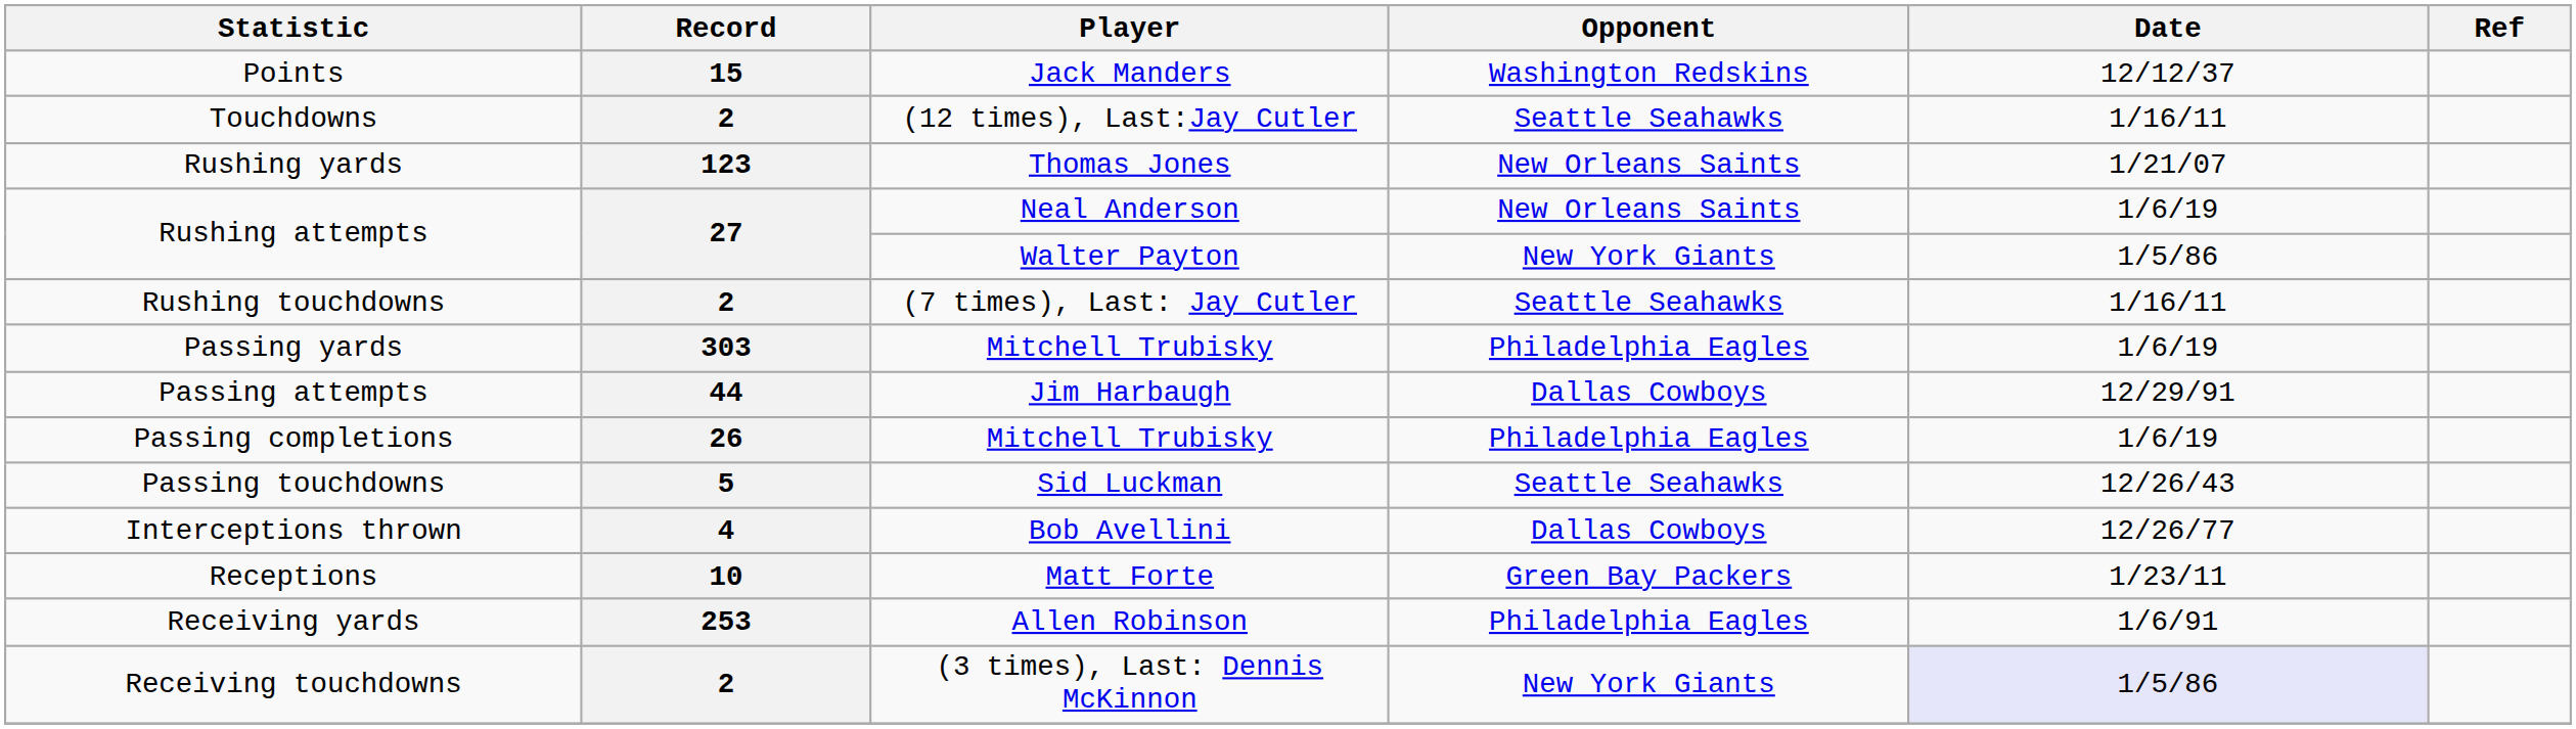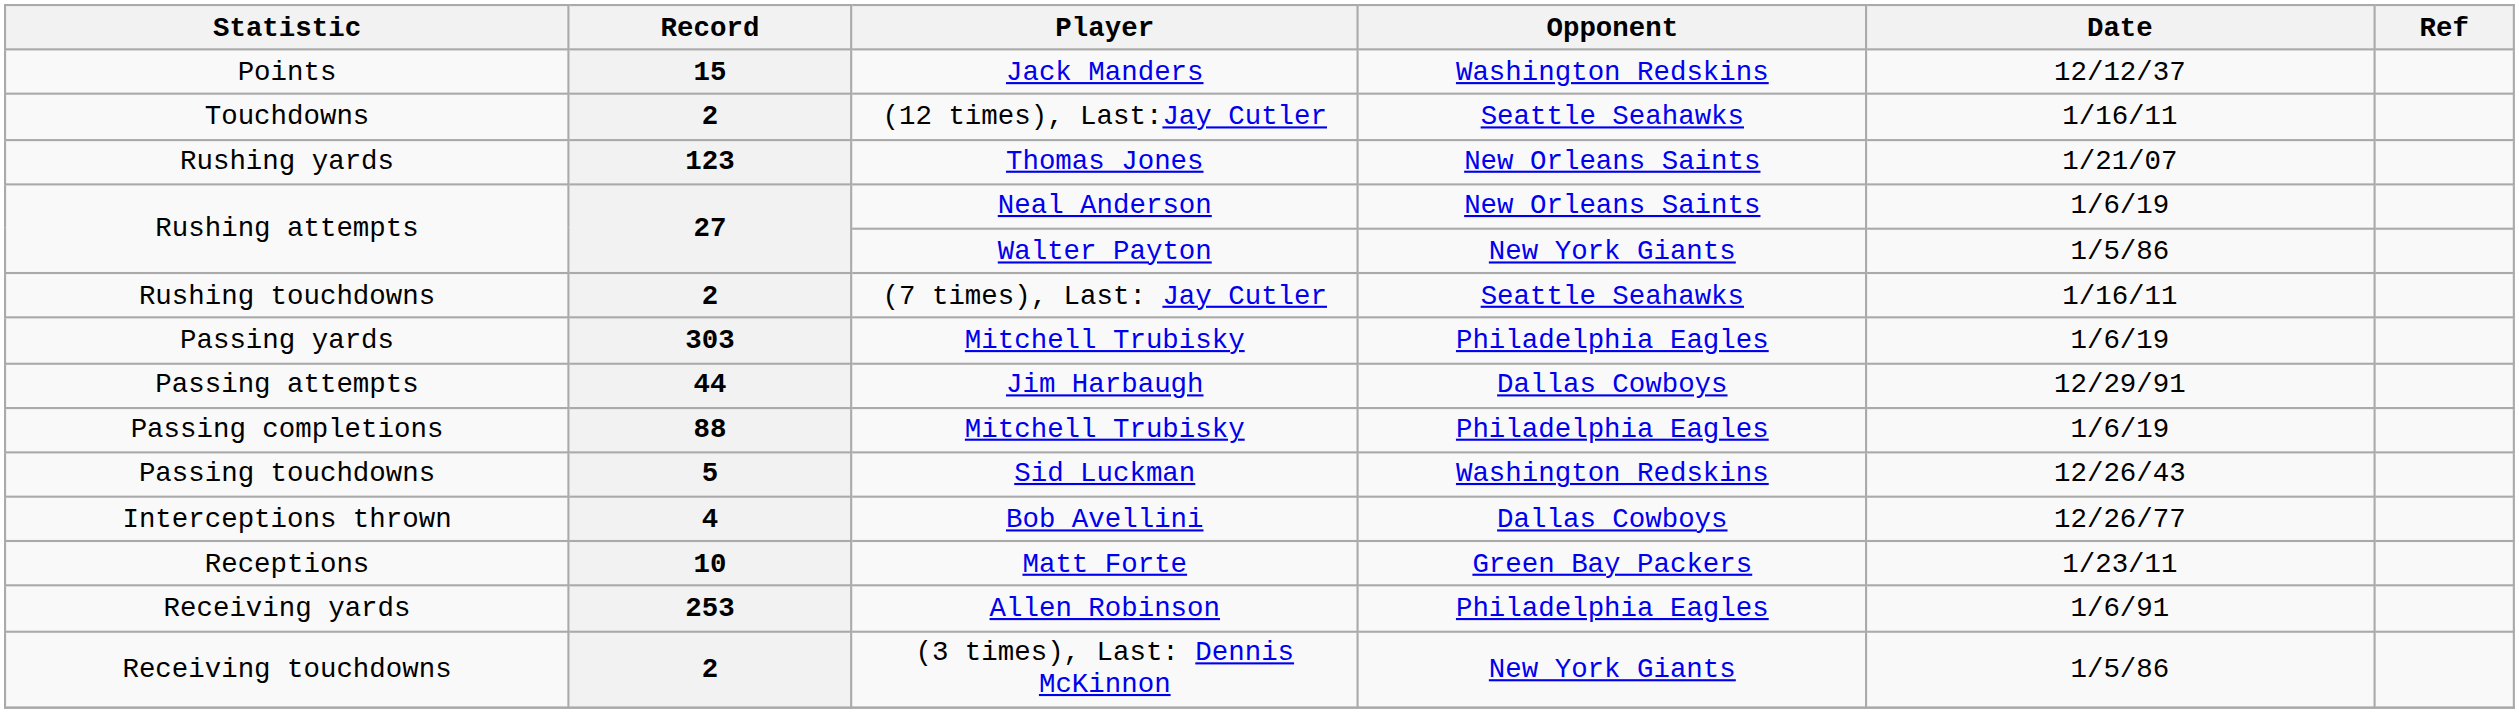 <table class="sortable wikitable" style="text-align:center" width="60%">
 <tr>
 <th scope="col" width=20%>Statistic</th>
 <th scope="col" width=10% class="unsortable">Record</th>
 <th scope="col" width=18%>Player</th>
 <th scope="col" width=18%>Opponent</th>
 <th scope="col" width=18%>Date</th>
 <th scope="col" width=5% class="unsortable">Ref</th>
 </tr>
 <tr>
 <td>Points</td>
 <th>15</th>
 <td><a href='#'>Jack Manders</a></td>
 <td><a href='#'>Washington Redskins</a></td>
 <td>12/12/37</td>
 <td></td>
 </tr>
 <tr>
 <td>Touchdowns</td>
 <th>2</th>
 <td>(12 times), Last:<a href='#'>Jay Cutler</a></td>
 <td><a href='#'>Seattle Seahawks</a></td>
 <td>1/16/11</td>
 <td></td>
 </tr>
 <tr>
 <td>Rushing yards</td>
 <th>123</th>
 <td><a href='#'>Thomas Jones</a></td>
 <td><a href='#'>New Orleans Saints</a></td>
 <td>1/21/07</td>
 <td></td>
 </tr>
 <tr>
 <td rowSpan="2">Rushing attempts</td>
 <th rowSpan="2">27</th>
 <td><a href='#'>Neal Anderson</a></td>
 <td><a href='#'>New Orleans Saints</a></td>
 <td>1/6/19</td>
 <td></td>
 </tr>
 <tr>
 <td><a href='#'>Walter Payton</a></td>
 <td><a href='#'>New York Giants</a></td>
 <td>1/5/86</td>
 <td></td>
 </tr>
 <tr>
 <td>Rushing touchdowns</td>
 <th>2</th>
 <td>(7 times), Last: <a href='#'>Jay Cutler</a></td>
 <td><a href='#'>Seattle Seahawks</a></td>
 <td>1/16/11</td>
 <td></td>
 </tr>
 <tr>
 <td>Passing yards</td>
 <th>303</th>
 <td><a href='#'>Mitchell Trubisky</a></td>
 <td><a href='#'>Philadelphia Eagles</a></td>
 <td>1/6/19</td>
 <td></td>
 </tr>
 <tr>
 <td>Passing attempts</td>
 <th>44</th>
 <td><a href='#'>Jim Harbaugh</a></td>
 <td><a href='#'>Dallas Cowboys</a></td>
 <td>12/29/91</td>
 <td></td>
 </tr>
 <tr>
 <td>Passing completions</td>
-<th>26</th>
+<th>88</th>
 <td><a href='#'>Mitchell Trubisky</a></td>
 <td><a href='#'>Philadelphia Eagles</a></td>
 <td>1/6/19</td>
 <td></td>
 </tr>
 <tr>
 <td>Passing touchdowns</td>
 <th>5</th>
 <td><a href='#'>Sid Luckman</a></td>
-<td><a href='#'>Seattle Seahawks</a></td>
+<td><a href='#'>Washington Redskins</a></td>
 <td>12/26/43</td>
 <td></td>
 </tr>
 <tr>
 <td>Interceptions thrown</td>
 <th>4</th>
 <td><a href='#'>Bob Avellini</a></td>
 <td><a href='#'>Dallas Cowboys</a></td>
 <td>12/26/77</td>
 <td></td>
 </tr>
 <tr>
 <td>Receptions</td>
 <th>10</th>
 <td><a href='#'>Matt Forte</a></td>
 <td><a href='#'>Green Bay Packers</a></td>
 <td>1/23/11</td>
 <td></td>
 </tr>
 <tr>
 <td>Receiving yards</td>
 <th>253</th>
 <td><a href='#'>Allen Robinson</a></td>
 <td><a href='#'>Philadelphia Eagles</a></td>
 <td>1/6/91</td>
 <td></td>
 </tr>
 <tr>
 <td>Receiving touchdowns</td>
 <th>2</th>
 <td>(3 times), Last: <a href='#'>Dennis McKinnon</a></td>
 <td><a href='#'>New York Giants</a></td>
-<td style="background: lavender;">1/5/86</td>
+<td>1/5/86</td>
 <td></td>
 </tr>
 <tr>
 </tr>
 </table>
